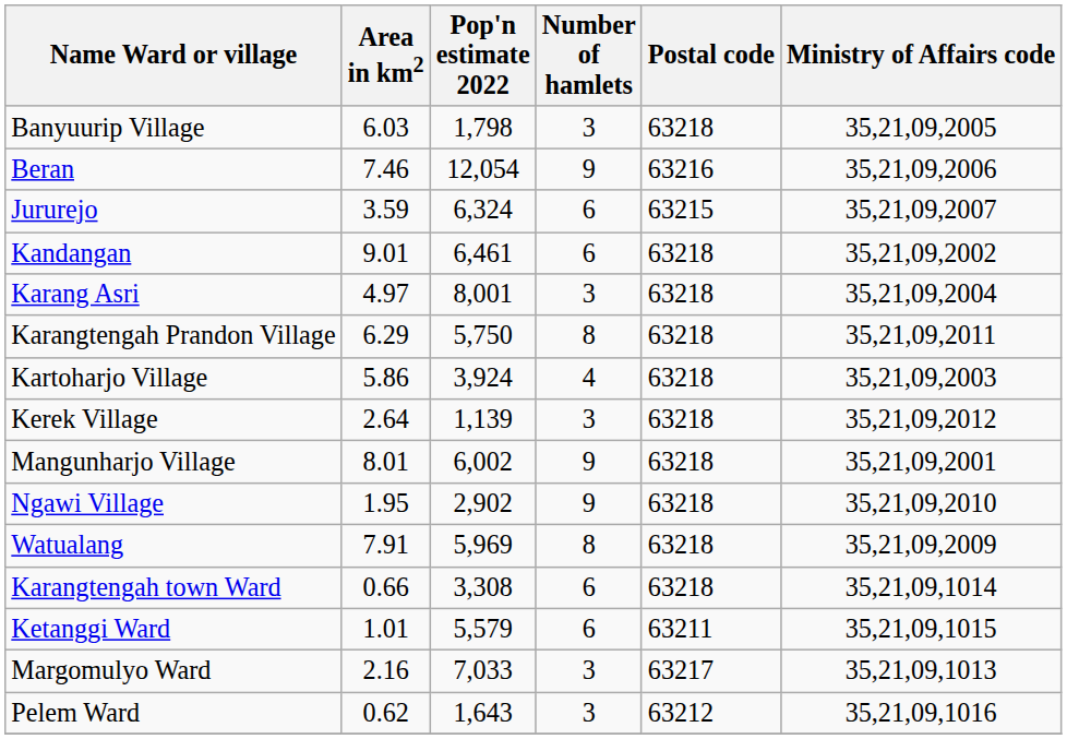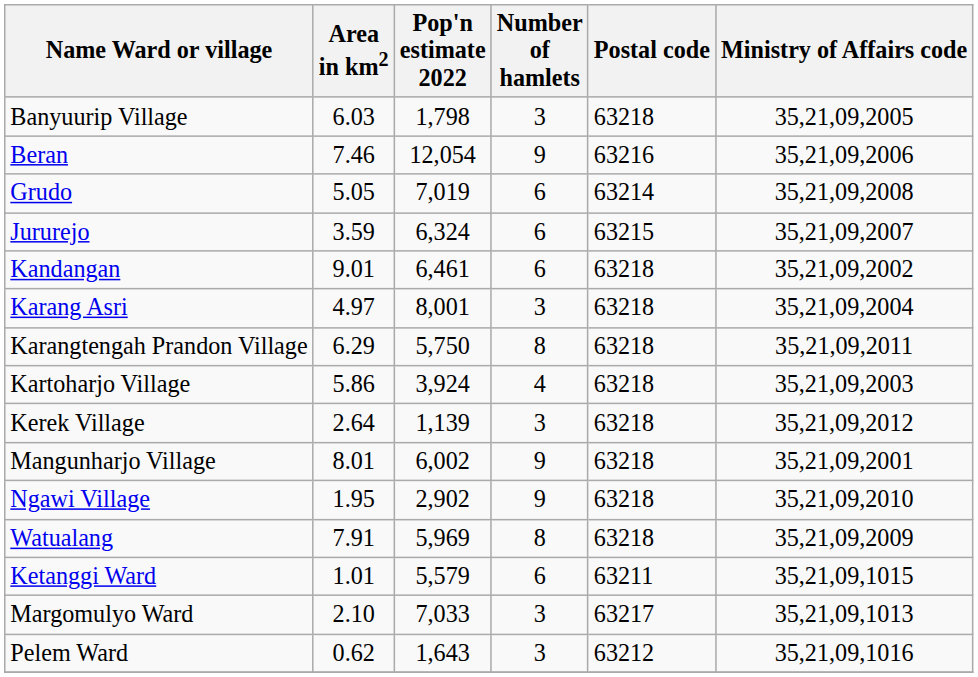 <table class="sortable wikitable">
 <tr>
 <th>Name Ward or village</th>
 <th>Area <br> in km<sup>2</sup></th>
 <th>Pop'n<br>estimate<br>2022</th>
 <th>Number <br>of<br>hamlets</th>
 <th>Postal code</th>
 <th>Ministry of Affairs code</th>
 </tr>
 <tr>
 <td>Banyuurip Village</td>
 <td style="text-align:center">6.03</td>
 <td style="text-align:center">1,798</td>
 <td style="text-align:center">3</td>
 <td>63218</td>
 <td style="text-align:center">35,21,09,2005</td>
 </tr>
 <tr>
 <td><a href='#'>Beran</a></td>
 <td style="text-align:center">7.46</td>
 <td style="text-align:center">12,054</td>
 <td style="text-align:center">9</td>
 <td>63216</td>
 <td style="text-align:center">35,21,09,2006</td>
+</tr>
+<tr>
+<td><a href='#'>Grudo</a></td>
+<td style="text-align:center">5.05</td>
+<td style="text-align:center">7,019</td>
+<td style="text-align:center">6</td>
+<td>63214</td>
+<td style="text-align:center">35,21,09,2008</td>
 </tr>
 <tr>
 <td><a href='#'>Jururejo</a></td>
 <td style="text-align:center">3.59</td>
 <td style="text-align:center">6,324</td>
 <td style="text-align:center">6</td>
 <td>63215</td>
 <td style="text-align:center">35,21,09,2007</td>
 </tr>
 <tr>
 <td><a href='#'>Kandangan</a></td>
 <td style="text-align:center">9.01</td>
 <td style="text-align:center">6,461</td>
 <td style="text-align:center">6</td>
 <td>63218</td>
 <td style="text-align:center">35,21,09,2002</td>
 </tr>
 <tr>
 <td><a href='#'>Karang Asri</a></td>
 <td style="text-align:center">4.97</td>
 <td style="text-align:center">8,001</td>
 <td style="text-align:center">3</td>
 <td>63218</td>
 <td style="text-align:center">35,21,09,2004</td>
 </tr>
 <tr>
 <td>Karangtengah Prandon Village</td>
 <td style="text-align:center">6.29</td>
 <td style="text-align:center">5,750</td>
 <td style="text-align:center">8</td>
 <td>63218</td>
 <td style="text-align:center">35,21,09,2011</td>
 </tr>
 <tr>
 <td>Kartoharjo Village</td>
 <td style="text-align:center">5.86</td>
 <td style="text-align:center">3,924</td>
 <td style="text-align:center">4</td>
 <td>63218</td>
 <td style="text-align:center">35,21,09,2003</td>
 </tr>
 <tr>
 <td>Kerek Village</td>
 <td style="text-align:center">2.64</td>
 <td style="text-align:center">1,139</td>
 <td style="text-align:center">3</td>
 <td>63218</td>
 <td style="text-align:center">35,21,09,2012</td>
 </tr>
 <tr>
 <td>Mangunharjo Village</td>
 <td style="text-align:center">8.01</td>
 <td style="text-align:center">6,002</td>
 <td style="text-align:center">9</td>
 <td>63218</td>
 <td style="text-align:center">35,21,09,2001</td>
 </tr>
 <tr>
 <td><a href='#'>Ngawi Village</a></td>
 <td style="text-align:center">1.95</td>
 <td style="text-align:center">2,902</td>
 <td style="text-align:center">9</td>
 <td>63218</td>
 <td style="text-align:center">35,21,09,2010</td>
 </tr>
 <tr>
 <td><a href='#'>Watualang</a></td>
 <td style="text-align:center">7.91</td>
 <td style="text-align:center">5,969</td>
 <td style="text-align:center">8</td>
 <td>63218</td>
 <td style="text-align:center">35,21,09,2009</td>
 </tr>
 <tr>
-<td><a href='#'>Karangtengah town Ward</a></td>
-<td style="text-align:center">0.66</td>
-<td style="text-align:center">3,308</td>
-<td style="text-align:center">6</td>
-<td>63218</td>
-<td style="text-align:center">35,21,09,1014</td>
-</tr>
-<tr>
 <td><a href='#'>Ketanggi Ward</a></td>
 <td style="text-align:center">1.01</td>
 <td style="text-align:center">5,579</td>
 <td style="text-align:center">6</td>
 <td>63211</td>
 <td style="text-align:center">35,21,09,1015</td>
 </tr>
 <tr>
 <td>Margomulyo Ward</td>
-<td style="text-align:center">2.16</td>
+<td style="text-align:center">2.10</td>
 <td style="text-align:center">7,033</td>
 <td style="text-align:center">3</td>
 <td>63217</td>
 <td style="text-align:center">35,21,09,1013</td>
 </tr>
 <tr>
 <td>Pelem Ward</td>
 <td style="text-align:center">0.62</td>
 <td style="text-align:center">1,643</td>
 <td style="text-align:center">3</td>
 <td>63212</td>
 <td style="text-align:center">35,21,09,1016</td>
 </tr>
 <tr>
 </tr>
 </table>
